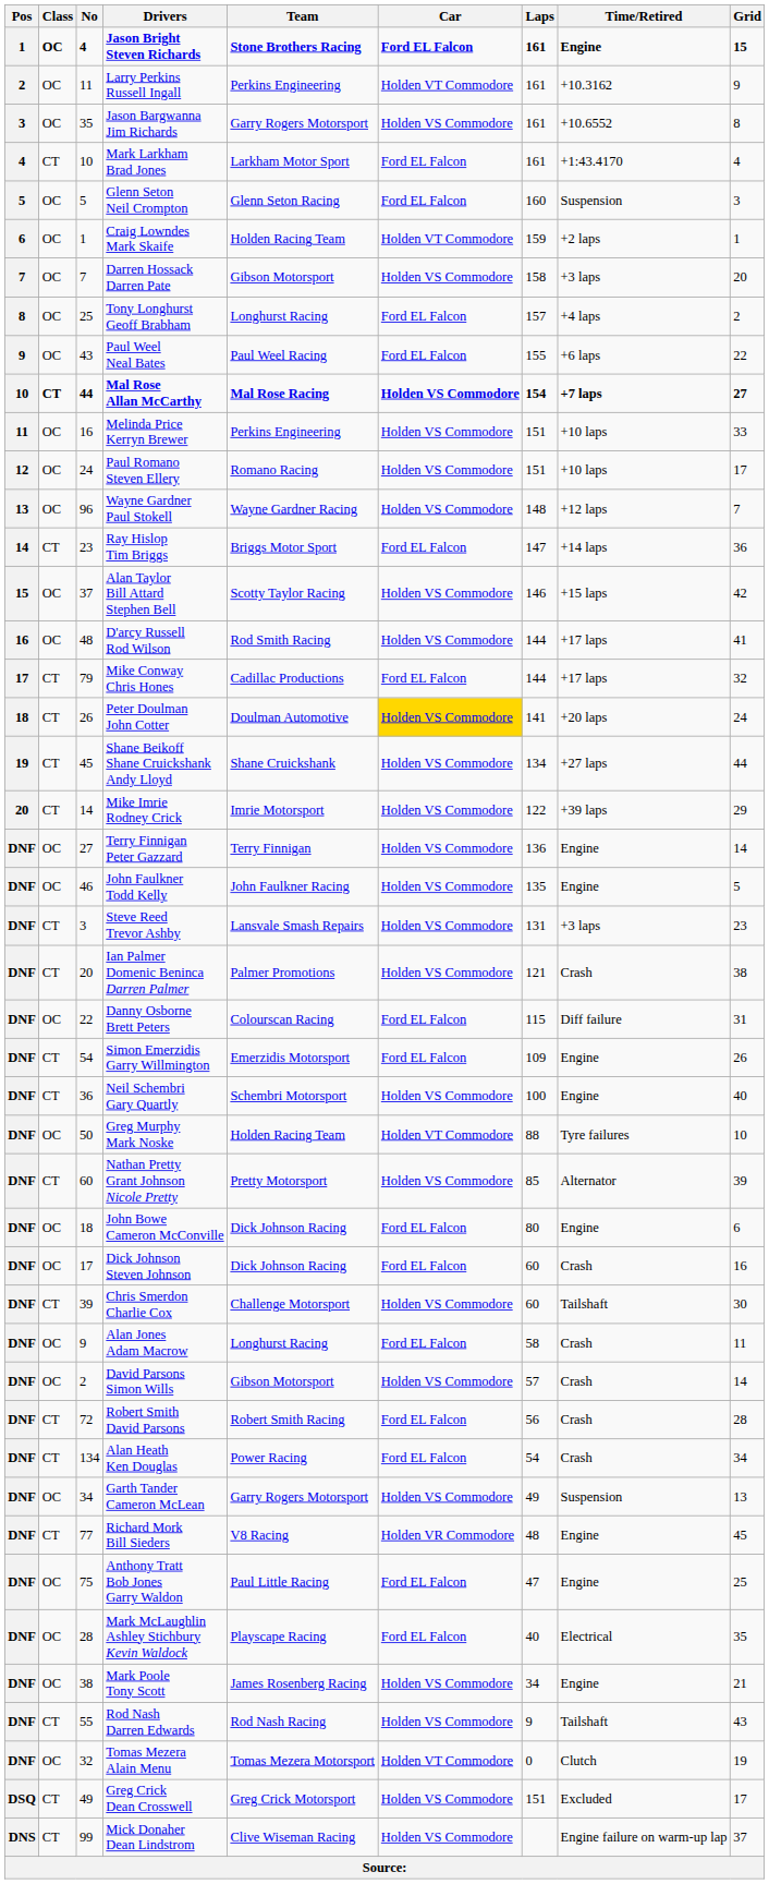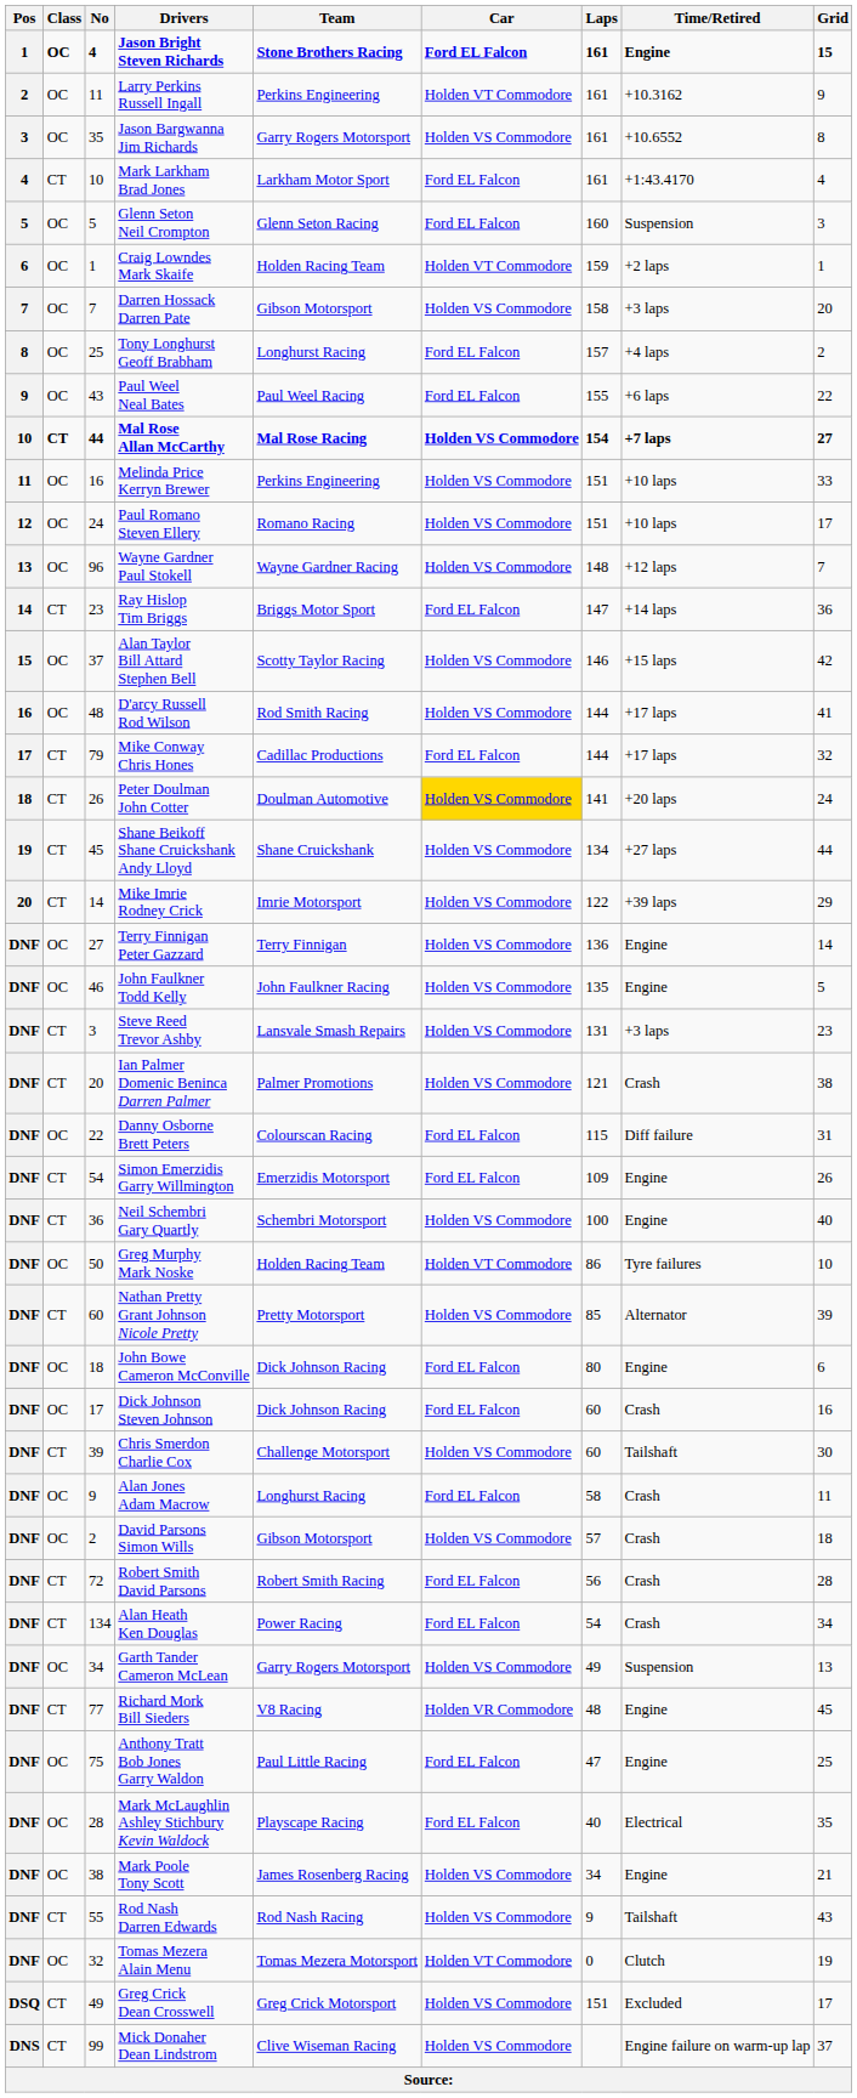 <table class="wikitable sortable" style="font-size: 95%;">
 <tr>
 <th>Pos</th>
 <th>Class</th>
 <th>No</th>
 <th>Drivers</th>
 <th>Team</th>
 <th>Car</th>
 <th>Laps</th>
 <th>Time/Retired</th>
 <th>Grid</th>
 </tr>
 <tr style="font-weight:bold">
 <th>1</th>
 <td>OC</td>
 <td>4</td>
 <td> <a href='#'>Jason Bright</a><br> <a href='#'>Steven Richards</a></td>
 <td><a href='#'>Stone Brothers Racing</a></td>
 <td><a href='#'>Ford EL Falcon</a></td>
 <td>161</td>
 <td>Engine</td>
 <td>15</td>
 </tr>
 <tr>
 <th>2</th>
 <td>OC</td>
 <td>11</td>
 <td> <a href='#'>Larry Perkins</a><br> <a href='#'>Russell Ingall</a></td>
 <td><a href='#'>Perkins Engineering</a></td>
 <td><a href='#'>Holden VT Commodore</a></td>
 <td>161</td>
 <td>+10.3162</td>
 <td>9</td>
 </tr>
 <tr>
 <th>3</th>
 <td>OC</td>
 <td>35</td>
 <td> <a href='#'>Jason Bargwanna</a><br> <a href='#'>Jim Richards</a></td>
 <td><a href='#'>Garry Rogers Motorsport</a></td>
 <td><a href='#'>Holden VS Commodore</a></td>
 <td>161</td>
 <td>+10.6552</td>
 <td>8</td>
 </tr>
 <tr>
 <th>4</th>
 <td>CT</td>
 <td>10</td>
 <td> <a href='#'>Mark Larkham</a><br> <a href='#'>Brad Jones</a></td>
 <td><a href='#'>Larkham Motor Sport</a></td>
 <td><a href='#'>Ford EL Falcon</a></td>
 <td>161</td>
 <td>+1:43.4170</td>
 <td>4</td>
 </tr>
 <tr>
 <th>5</th>
 <td>OC</td>
 <td>5</td>
 <td> <a href='#'>Glenn Seton</a><br> <a href='#'>Neil Crompton</a></td>
 <td><a href='#'>Glenn Seton Racing</a></td>
 <td><a href='#'>Ford EL Falcon</a></td>
 <td>160</td>
 <td>Suspension</td>
 <td>3</td>
 </tr>
 <tr>
 <th>6</th>
 <td>OC</td>
 <td>1</td>
 <td> <a href='#'>Craig Lowndes</a><br> <a href='#'>Mark Skaife</a></td>
 <td><a href='#'>Holden Racing Team</a></td>
 <td><a href='#'>Holden VT Commodore</a></td>
 <td>159</td>
 <td>+2 laps</td>
 <td>1</td>
 </tr>
 <tr>
 <th>7</th>
 <td>OC</td>
 <td>7</td>
 <td> <a href='#'>Darren Hossack</a><br> <a href='#'>Darren Pate</a></td>
 <td><a href='#'>Gibson Motorsport</a></td>
 <td><a href='#'>Holden VS Commodore</a></td>
 <td>158</td>
 <td>+3 laps</td>
 <td>20</td>
 </tr>
 <tr>
 <th>8</th>
 <td>OC</td>
 <td>25</td>
 <td> <a href='#'>Tony Longhurst</a><br> <a href='#'>Geoff Brabham</a></td>
 <td><a href='#'>Longhurst Racing</a></td>
 <td><a href='#'>Ford EL Falcon</a></td>
 <td>157</td>
 <td>+4 laps</td>
 <td>2</td>
 </tr>
 <tr>
 <th>9</th>
 <td>OC</td>
 <td>43</td>
 <td> <a href='#'>Paul Weel</a><br> <a href='#'>Neal Bates</a></td>
 <td><a href='#'>Paul Weel Racing</a></td>
 <td><a href='#'>Ford EL Falcon</a></td>
 <td>155</td>
 <td>+6 laps</td>
 <td>22</td>
 </tr>
 <tr style="font-weight:bold">
 <th>10</th>
 <td>CT</td>
 <td>44</td>
 <td> <a href='#'>Mal Rose</a><br> <a href='#'>Allan McCarthy</a></td>
 <td><a href='#'>Mal Rose Racing</a></td>
 <td><a href='#'>Holden VS Commodore</a></td>
 <td>154</td>
 <td>+7 laps</td>
 <td>27</td>
 </tr>
 <tr>
 <th>11</th>
 <td>OC</td>
 <td>16</td>
 <td> <a href='#'>Melinda Price</a><br> <a href='#'>Kerryn Brewer</a></td>
 <td><a href='#'>Perkins Engineering</a></td>
 <td><a href='#'>Holden VS Commodore</a></td>
 <td>151</td>
 <td>+10 laps</td>
 <td>33</td>
 </tr>
 <tr>
 <th>12</th>
 <td>OC</td>
 <td>24</td>
 <td> <a href='#'>Paul Romano</a><br> <a href='#'>Steven Ellery</a></td>
 <td><a href='#'>Romano Racing</a></td>
 <td><a href='#'>Holden VS Commodore</a></td>
 <td>151</td>
 <td>+10 laps</td>
 <td>17</td>
 </tr>
 <tr>
 <th>13</th>
 <td>OC</td>
 <td>96</td>
 <td> <a href='#'>Wayne Gardner</a><br> <a href='#'>Paul Stokell</a></td>
 <td><a href='#'>Wayne Gardner Racing</a></td>
 <td><a href='#'>Holden VS Commodore</a></td>
 <td>148</td>
 <td>+12 laps</td>
 <td>7</td>
 </tr>
 <tr>
 <th>14</th>
 <td>CT</td>
 <td>23</td>
 <td> <a href='#'>Ray Hislop</a><br> <a href='#'>Tim Briggs</a></td>
 <td><a href='#'>Briggs Motor Sport</a></td>
 <td><a href='#'>Ford EL Falcon</a></td>
 <td>147</td>
 <td>+14 laps</td>
 <td>36</td>
 </tr>
 <tr>
 <th>15</th>
 <td>OC</td>
 <td>37</td>
 <td> <a href='#'>Alan Taylor</a><br> <a href='#'>Bill Attard</a><br> <a href='#'>Stephen Bell</a></td>
 <td><a href='#'>Scotty Taylor Racing</a></td>
 <td><a href='#'>Holden VS Commodore</a></td>
 <td>146</td>
 <td>+15 laps</td>
 <td>42</td>
 </tr>
 <tr>
 <th>16</th>
 <td>OC</td>
 <td>48</td>
 <td> <a href='#'>D'arcy Russell</a><br> <a href='#'>Rod Wilson</a></td>
 <td><a href='#'>Rod Smith Racing</a></td>
 <td><a href='#'>Holden VS Commodore</a></td>
 <td>144</td>
 <td>+17 laps</td>
 <td>41</td>
 </tr>
 <tr>
 <th>17</th>
 <td>CT</td>
 <td>79</td>
 <td> <a href='#'>Mike Conway</a><br> <a href='#'>Chris Hones</a></td>
 <td><a href='#'>Cadillac Productions</a></td>
 <td><a href='#'>Ford EL Falcon</a></td>
 <td>144</td>
 <td>+17 laps</td>
 <td>32</td>
 </tr>
 <tr>
 <th>18</th>
 <td>CT</td>
 <td>26</td>
 <td> <a href='#'>Peter Doulman</a><br> <a href='#'>John Cotter</a></td>
 <td><a href='#'>Doulman Automotive</a></td>
 <td style="background: gold;"><a href='#'>Holden VS Commodore</a></td>
 <td>141</td>
 <td>+20 laps</td>
 <td>24</td>
 </tr>
 <tr>
 <th>19</th>
 <td>CT</td>
 <td>45</td>
 <td> <a href='#'>Shane Beikoff</a><br> <a href='#'>Shane Cruickshank</a><br> <a href='#'>Andy Lloyd</a></td>
 <td><a href='#'>Shane Cruickshank</a></td>
 <td><a href='#'>Holden VS Commodore</a></td>
 <td>134</td>
 <td>+27 laps</td>
 <td>44</td>
 </tr>
 <tr>
 <th>20</th>
 <td>CT</td>
 <td>14</td>
 <td> <a href='#'>Mike Imrie</a><br> <a href='#'>Rodney Crick</a></td>
 <td><a href='#'>Imrie Motorsport</a></td>
 <td><a href='#'>Holden VS Commodore</a></td>
 <td>122</td>
 <td>+39 laps</td>
 <td>29</td>
 </tr>
 <tr>
 <th>DNF</th>
 <td>OC</td>
 <td>27</td>
 <td> <a href='#'>Terry Finnigan</a><br> <a href='#'>Peter Gazzard</a></td>
 <td><a href='#'>Terry Finnigan</a></td>
 <td><a href='#'>Holden VS Commodore</a></td>
 <td>136</td>
 <td>Engine</td>
 <td>14</td>
 </tr>
 <tr>
 <th>DNF</th>
 <td>OC</td>
 <td>46</td>
 <td> <a href='#'>John Faulkner</a><br> <a href='#'>Todd Kelly</a></td>
 <td><a href='#'>John Faulkner Racing</a></td>
 <td><a href='#'>Holden VS Commodore</a></td>
 <td>135</td>
 <td>Engine</td>
 <td>5</td>
 </tr>
 <tr>
 <th>DNF</th>
 <td>CT</td>
 <td>3</td>
 <td> <a href='#'>Steve Reed</a><br> <a href='#'>Trevor Ashby</a></td>
 <td><a href='#'>Lansvale Smash Repairs</a></td>
 <td><a href='#'>Holden VS Commodore</a></td>
 <td>131</td>
 <td>+3 laps</td>
 <td>23</td>
 </tr>
 <tr>
 <th>DNF</th>
 <td>CT</td>
 <td>20</td>
 <td> <a href='#'>Ian Palmer</a><br> <a href='#'>Domenic Beninca</a><br> <em><a href='#'>Darren Palmer</a></em></td>
 <td><a href='#'>Palmer Promotions</a></td>
 <td><a href='#'>Holden VS Commodore</a></td>
 <td>121</td>
 <td>Crash</td>
 <td>38</td>
 </tr>
 <tr>
 <th>DNF</th>
 <td>OC</td>
 <td>22</td>
 <td> <a href='#'>Danny Osborne</a><br> <a href='#'>Brett Peters</a></td>
 <td><a href='#'>Colourscan Racing</a></td>
 <td><a href='#'>Ford EL Falcon</a></td>
 <td>115</td>
 <td>Diff failure</td>
 <td>31</td>
 </tr>
 <tr>
 <th>DNF</th>
 <td>CT</td>
 <td>54</td>
 <td> <a href='#'>Simon Emerzidis</a><br> <a href='#'>Garry Willmington</a></td>
 <td><a href='#'>Emerzidis Motorsport</a></td>
 <td><a href='#'>Ford EL Falcon</a></td>
 <td>109</td>
 <td>Engine</td>
 <td>26</td>
 </tr>
 <tr>
 <th>DNF</th>
 <td>CT</td>
 <td>36</td>
 <td> <a href='#'>Neil Schembri</a><br> <a href='#'>Gary Quartly</a></td>
 <td><a href='#'>Schembri Motorsport</a></td>
 <td><a href='#'>Holden VS Commodore</a></td>
 <td>100</td>
 <td>Engine</td>
 <td>40</td>
 </tr>
 <tr>
 <th>DNF</th>
 <td>OC</td>
 <td>50</td>
 <td> <a href='#'>Greg Murphy</a><br> <a href='#'>Mark Noske</a></td>
 <td><a href='#'>Holden Racing Team</a></td>
 <td><a href='#'>Holden VT Commodore</a></td>
-<td>88</td>
+<td>86</td>
 <td>Tyre failures</td>
 <td>10</td>
 </tr>
 <tr>
 <th>DNF</th>
 <td>CT</td>
 <td>60</td>
 <td> <a href='#'>Nathan Pretty</a><br> <a href='#'>Grant Johnson</a><br> <em><a href='#'>Nicole Pretty</a></em></td>
 <td><a href='#'>Pretty Motorsport</a></td>
 <td><a href='#'>Holden VS Commodore</a></td>
 <td>85</td>
 <td>Alternator</td>
 <td>39</td>
 </tr>
 <tr>
 <th>DNF</th>
 <td>OC</td>
 <td>18</td>
 <td> <a href='#'>John Bowe</a><br> <a href='#'>Cameron McConville</a></td>
 <td><a href='#'>Dick Johnson Racing</a></td>
 <td><a href='#'>Ford EL Falcon</a></td>
 <td>80</td>
 <td>Engine</td>
 <td>6</td>
 </tr>
 <tr>
 <th>DNF</th>
 <td>OC</td>
 <td>17</td>
 <td> <a href='#'>Dick Johnson</a><br> <a href='#'>Steven Johnson</a></td>
 <td><a href='#'>Dick Johnson Racing</a></td>
 <td><a href='#'>Ford EL Falcon</a></td>
 <td>60</td>
 <td>Crash</td>
 <td>16</td>
 </tr>
 <tr>
 <th>DNF</th>
 <td>CT</td>
 <td>39</td>
 <td> <a href='#'>Chris Smerdon</a><br> <a href='#'>Charlie Cox</a></td>
 <td><a href='#'>Challenge Motorsport</a></td>
 <td><a href='#'>Holden VS Commodore</a></td>
 <td>60</td>
 <td>Tailshaft</td>
 <td>30</td>
 </tr>
 <tr>
 <th>DNF</th>
 <td>OC</td>
 <td>9</td>
 <td> <a href='#'>Alan Jones</a><br> <a href='#'>Adam Macrow</a></td>
 <td><a href='#'>Longhurst Racing</a></td>
 <td><a href='#'>Ford EL Falcon</a></td>
 <td>58</td>
 <td>Crash</td>
 <td>11</td>
 </tr>
 <tr>
 <th>DNF</th>
 <td>OC</td>
 <td>2</td>
 <td> <a href='#'>David Parsons</a><br> <a href='#'>Simon Wills</a></td>
 <td><a href='#'>Gibson Motorsport</a></td>
 <td><a href='#'>Holden VS Commodore</a></td>
 <td>57</td>
 <td>Crash</td>
-<td>14</td>
+<td>18</td>
 </tr>
 <tr>
 <th>DNF</th>
 <td>CT</td>
 <td>72</td>
 <td> <a href='#'>Robert Smith</a><br> <a href='#'>David Parsons</a></td>
 <td><a href='#'>Robert Smith Racing</a></td>
 <td><a href='#'>Ford EL Falcon</a></td>
 <td>56</td>
 <td>Crash</td>
 <td>28</td>
 </tr>
 <tr>
 <th>DNF</th>
 <td>CT</td>
 <td>134</td>
 <td> <a href='#'>Alan Heath</a><br> <a href='#'>Ken Douglas</a></td>
 <td><a href='#'>Power Racing</a></td>
 <td><a href='#'>Ford EL Falcon</a></td>
 <td>54</td>
 <td>Crash</td>
 <td>34</td>
 </tr>
 <tr>
 <th>DNF</th>
 <td>OC</td>
 <td>34</td>
 <td> <a href='#'>Garth Tander</a><br> <a href='#'>Cameron McLean</a></td>
 <td><a href='#'>Garry Rogers Motorsport</a></td>
 <td><a href='#'>Holden VS Commodore</a></td>
 <td>49</td>
 <td>Suspension</td>
 <td>13</td>
 </tr>
 <tr>
 <th>DNF</th>
 <td>CT</td>
 <td>77</td>
 <td> <a href='#'>Richard Mork</a><br> <a href='#'>Bill Sieders</a></td>
 <td><a href='#'>V8 Racing</a></td>
 <td><a href='#'>Holden VR Commodore</a></td>
 <td>48</td>
 <td>Engine</td>
 <td>45</td>
 </tr>
 <tr>
 <th>DNF</th>
 <td>OC</td>
 <td>75</td>
 <td> <a href='#'>Anthony Tratt</a><br> <a href='#'>Bob Jones</a><br> <a href='#'>Garry Waldon</a></td>
 <td><a href='#'>Paul Little Racing</a></td>
 <td><a href='#'>Ford EL Falcon</a></td>
 <td>47</td>
 <td>Engine</td>
 <td>25</td>
 </tr>
 <tr>
 <th>DNF</th>
 <td>OC</td>
 <td>28</td>
 <td> <a href='#'>Mark McLaughlin</a><br> <a href='#'>Ashley Stichbury</a><br> <em><a href='#'>Kevin Waldock</a></em></td>
 <td><a href='#'>Playscape Racing</a></td>
 <td><a href='#'>Ford EL Falcon</a></td>
 <td>40</td>
 <td>Electrical</td>
 <td>35</td>
 </tr>
 <tr>
 <th>DNF</th>
 <td>OC</td>
 <td>38</td>
 <td> <a href='#'>Mark Poole</a><br> <a href='#'>Tony Scott</a></td>
 <td><a href='#'>James Rosenberg Racing</a></td>
 <td><a href='#'>Holden VS Commodore</a></td>
 <td>34</td>
 <td>Engine</td>
 <td>21</td>
 </tr>
 <tr>
 <th>DNF</th>
 <td>CT</td>
 <td>55</td>
 <td> <a href='#'>Rod Nash</a><br> <a href='#'>Darren Edwards</a></td>
 <td><a href='#'>Rod Nash Racing</a></td>
 <td><a href='#'>Holden VS Commodore</a></td>
 <td>9</td>
 <td>Tailshaft</td>
 <td>43</td>
 </tr>
 <tr>
 <th>DNF</th>
 <td>OC</td>
 <td>32</td>
 <td> <a href='#'>Tomas Mezera</a><br> <a href='#'>Alain Menu</a></td>
 <td><a href='#'>Tomas Mezera Motorsport</a></td>
 <td><a href='#'>Holden VT Commodore</a></td>
 <td>0</td>
 <td>Clutch</td>
 <td>19</td>
 </tr>
 <tr>
 <th>DSQ</th>
 <td>CT</td>
 <td>49</td>
 <td> <a href='#'>Greg Crick</a><br> <a href='#'>Dean Crosswell</a></td>
 <td><a href='#'>Greg Crick Motorsport</a></td>
 <td><a href='#'>Holden VS Commodore</a></td>
 <td>151</td>
 <td>Excluded</td>
 <td>17</td>
 </tr>
 <tr>
 <th>DNS</th>
 <td>CT</td>
 <td>99</td>
 <td> <a href='#'>Mick Donaher</a><br> <a href='#'>Dean Lindstrom</a></td>
 <td><a href='#'>Clive Wiseman Racing</a></td>
 <td><a href='#'>Holden VS Commodore</a></td>
 <td></td>
 <td>Engine failure on warm-up lap</td>
 <td>37</td>
 </tr>
 <tr>
 <th colspan=9>Source:</th>
 </tr>
 </table>
